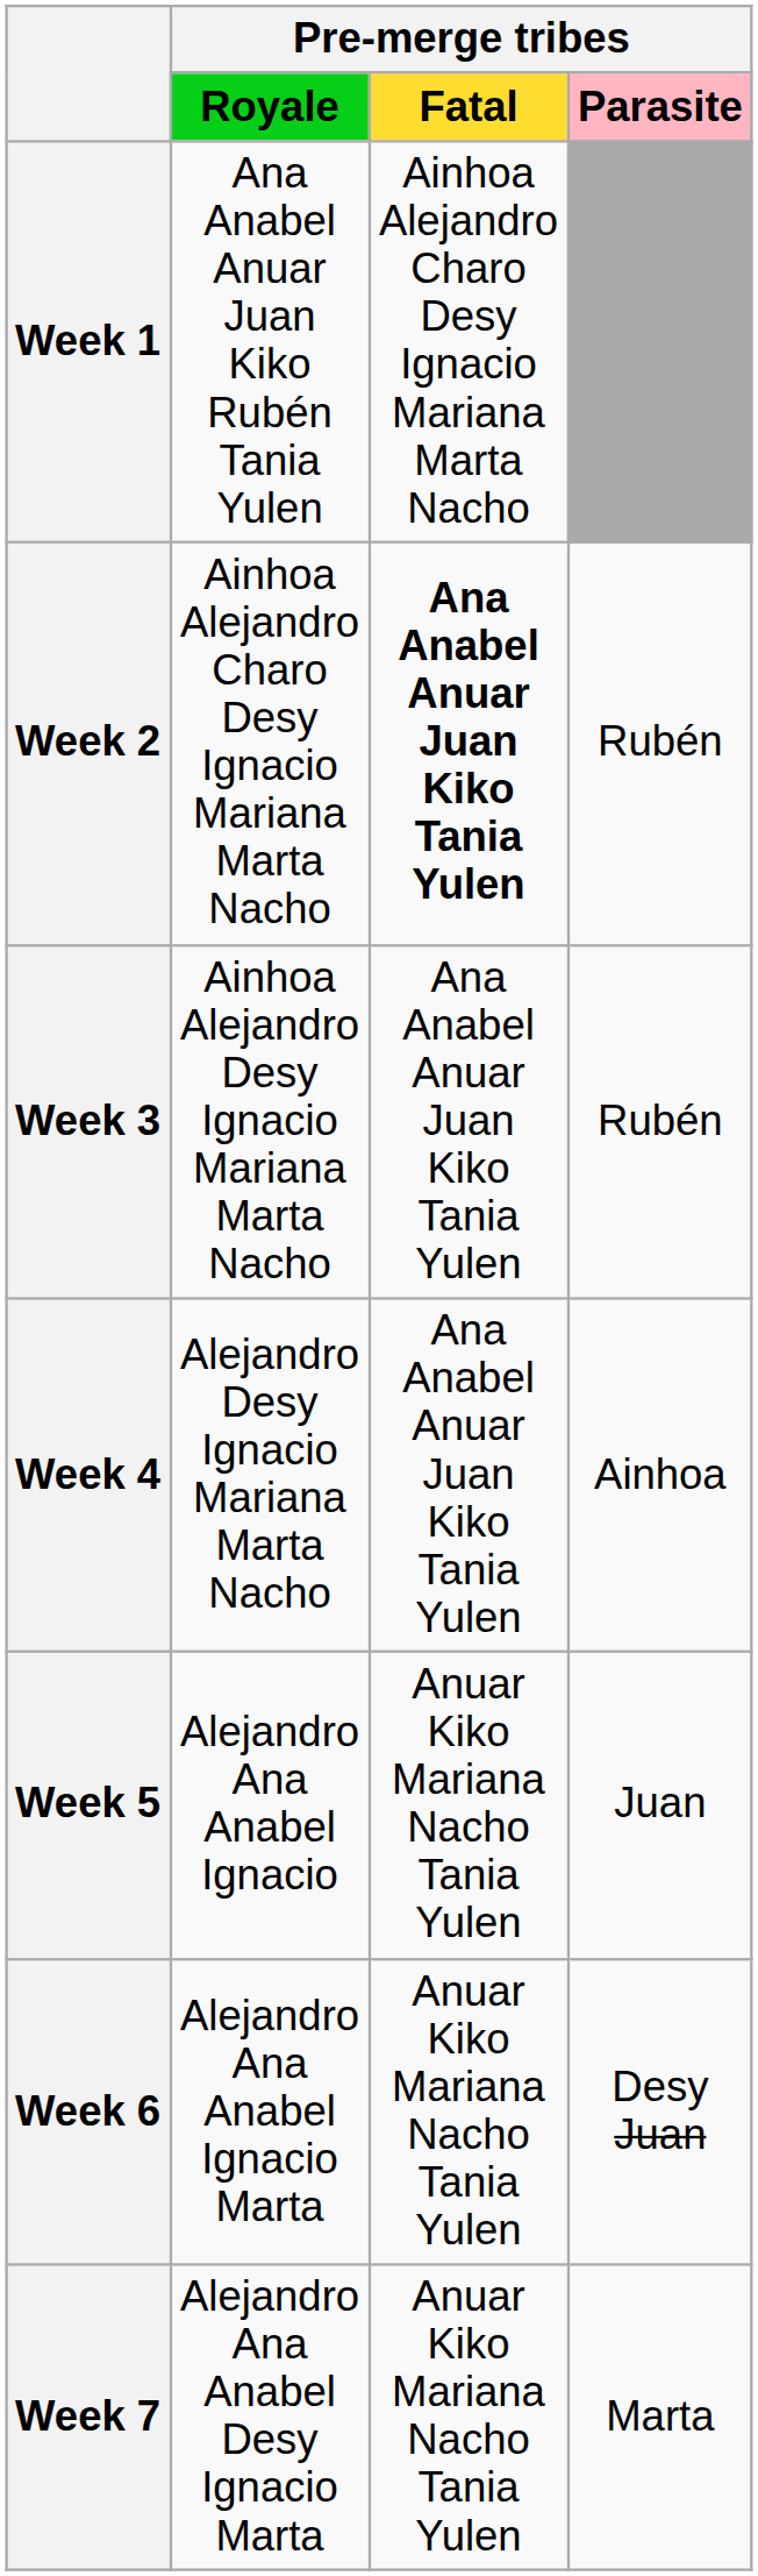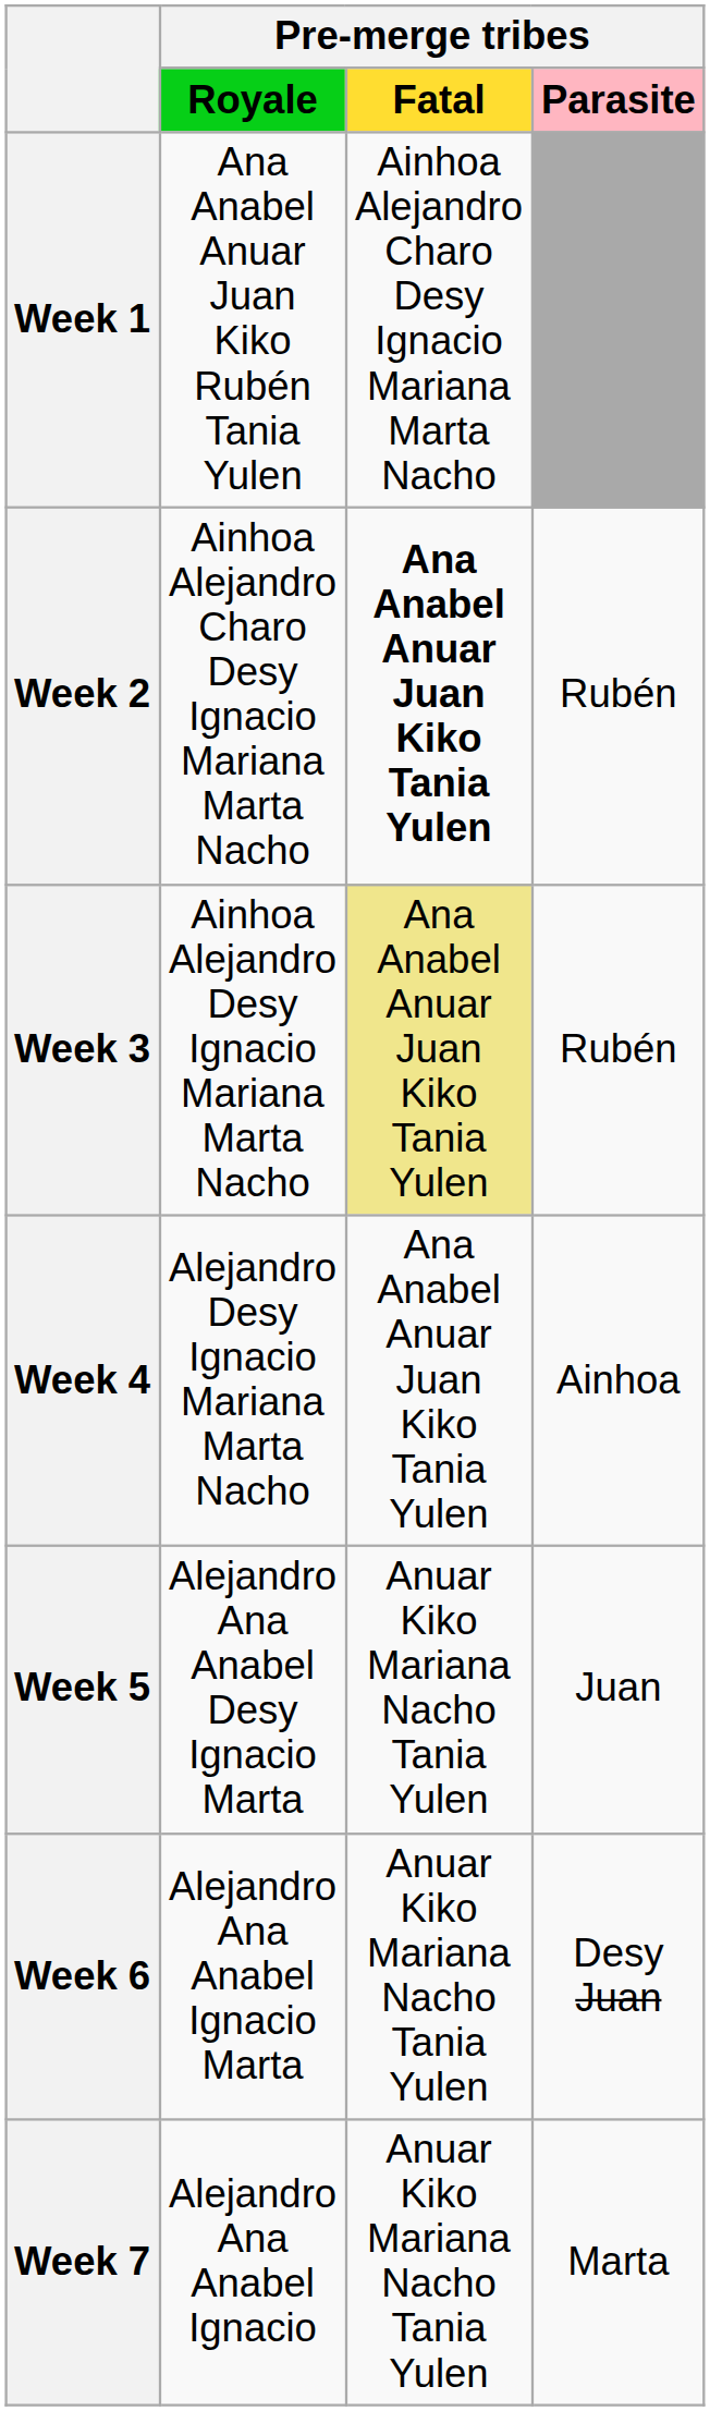 <table class="wikitable" style="margin:1em auto; text-align:center">
 <tr>
 <th rowspan="2"></th>
 <th colspan="3">Pre-merge tribes</th>
 </tr>
 <tr>
 <td style="background:#06cf17"><strong>Royale</strong></td>
 <td style="background:#ffdd30"><strong>Fatal</strong></td>
 <td style="background:lightpink"><strong>Parasite</strong></td>
 </tr>
 <tr>
 <th>Week 1</th>
 <td>Ana<br>Anabel<br>Anuar<br>Juan<br>Kiko<br>Rubén<br>Tania<br>Yulen</td>
 <td>Ainhoa<br>Alejandro<br>Charo<br>Desy<br>Ignacio<br>Mariana<br>Marta<br>Nacho</td>
 <td style="background:darkgray"></td>
 </tr>
 <tr>
 <th>Week 2</th>
 <td>Ainhoa<br>Alejandro<br>Charo<br>Desy<br>Ignacio<br>Mariana<br>Marta<br>Nacho</td>
 <td><strong>Ana<br>Anabel<br>Anuar<br>Juan<br>Kiko<br>Tania<br>Yulen</strong></td>
 <td>Rubén</td>
 </tr>
 <tr>
 <th>Week 3</th>
 <td>Ainhoa<br>Alejandro<br>Desy<br>Ignacio<br>Mariana<br>Marta<br>Nacho</td>
-<td>Ana<br>Anabel<br>Anuar<br>Juan<br>Kiko<br>Tania<br>Yulen</td>
+<td style="background: khaki;">Ana<br>Anabel<br>Anuar<br>Juan<br>Kiko<br>Tania<br>Yulen</td>
 <td>Rubén</td>
 </tr>
 <tr>
 <th>Week 4</th>
 <td>Alejandro<br>Desy<br>Ignacio<br>Mariana<br>Marta<br>Nacho</td>
 <td>Ana<br>Anabel<br>Anuar<br>Juan<br>Kiko<br>Tania<br>Yulen</td>
 <td>Ainhoa</td>
 </tr>
 <tr>
 <th>Week 5</th>
-<td>Alejandro<br>Ana<br>Anabel<br>Ignacio</td>
+<td>Alejandro<br>Ana<br>Anabel<br>Desy<br>Ignacio<br>Marta</td>
 <td>Anuar<br>Kiko<br>Mariana<br>Nacho<br>Tania<br>Yulen</td>
 <td>Juan</td>
 </tr>
 <tr>
 <th>Week 6</th>
 <td>Alejandro<br>Ana<br>Anabel<br>Ignacio<br>Marta</td>
 <td>Anuar<br>Kiko<br>Mariana<br>Nacho<br>Tania<br>Yulen</td>
 <td>Desy<br><s>Juan</s></td>
 </tr>
 <tr>
 <th>Week 7</th>
-<td>Alejandro<br>Ana<br>Anabel<br>Desy<br>Ignacio<br>Marta</td>
+<td>Alejandro<br>Ana<br>Anabel<br>Ignacio</td>
 <td>Anuar<br>Kiko<br>Mariana<br>Nacho<br>Tania<br>Yulen</td>
 <td>Marta</td>
 </tr>
 </table>
